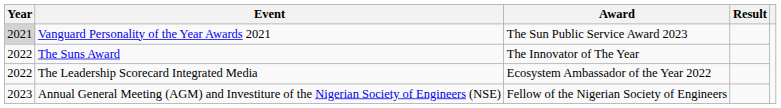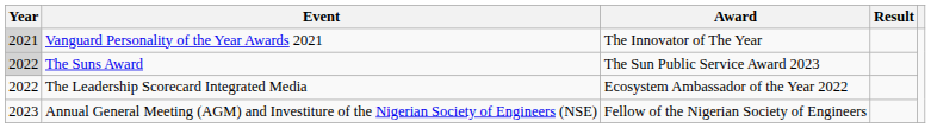 <table class="wikitable">
 <tr>
 <th>Year</th>
 <th>Event</th>
 <th>Award</th>
 <th>Result</th>
 <th></th>
 </tr>
 <tr>
 <td style="background: lightgrey;">2021</td>
 <td><a href='#'>Vanguard Personality of the Year Awards</a> 2021</td>
-<td>The Sun Public Service Award 2023</td>
+<td>The Innovator of The Year </td>
 <td></td>
 </tr>
 <tr>
-<td>2022</td>
+<td style="background: lightgrey;">2022</td>
 <td><a href='#'>The Suns Award</a></td>
-<td>The Innovator of The Year </td>
+<td>The Sun Public Service Award 2023</td>
 <td></td>
 </tr>
 <tr>
 <td>2022</td>
 <td>The Leadership Scorecard Integrated Media</td>
 <td>Ecosystem Ambassador of the Year 2022</td>
 <td></td>
 </tr>
 <tr>
 <td>2023</td>
 <td>Annual General Meeting (AGM) and Investiture of the <a href='#'>Nigerian Society of Engineers</a> (NSE)</td>
 <td>Fellow of the Nigerian Society of Engineers</td>
 <td></td>
 </tr>
 </table>
